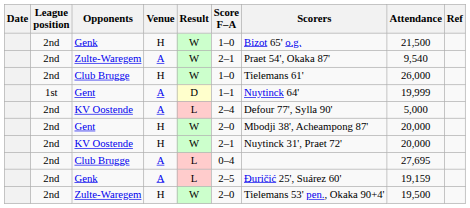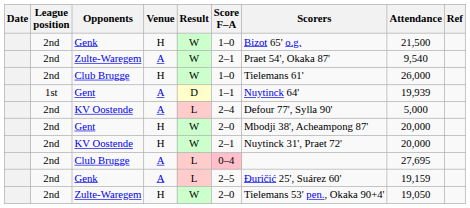 <table class="wikitable plainrowheaders sortable" style="text-align:center">
 <tr>
 <th scope="col">Date</th>
 <th scope="col">League<br>position</th>
 <th scope="col">Opponents</th>
 <th scope="col">Venue</th>
 <th scope="col">Result</th>
 <th scope="col">Score<br>F–A</th>
 <th scope="col" class="unsortable">Scorers</th>
 <th scope="col">Attendance</th>
 <th scope="col" class="unsortable">Ref</th>
 </tr>
 <tr>
 <th scope="row"></th>
 <td>2nd</td>
 <td align="left"><a href='#'>Genk</a></td>
 <td>H</td>
 <td style="background-color:#CCFFCC">W</td>
 <td>1–0</td>
 <td align="left"><a href='#'>Bizot</a> 65' <a href='#'>o.g.</a></td>
 <td>21,500</td>
 <td></td>
 </tr>
 <tr>
 <th scope="row"></th>
 <td>2nd</td>
 <td align="left"><a href='#'>Zulte-Waregem</a></td>
 <td><a href='#'>A</a></td>
 <td style="background-color:#CCFFCC">W</td>
 <td>2–1</td>
 <td align="left">Praet 54', Okaka 87'</td>
 <td>9,540</td>
 <td></td>
 </tr>
 <tr>
 <th scope="row"></th>
 <td>2nd</td>
 <td align="left"><a href='#'>Club Brugge</a></td>
 <td>H</td>
 <td style="background-color:#CCFFCC">W</td>
 <td>1–0</td>
 <td align="left">Tielemans 61'</td>
 <td>26,000</td>
 <td></td>
 </tr>
 <tr>
 <th scope="row"></th>
 <td>1st</td>
 <td align="left"><a href='#'>Gent</a></td>
 <td><a href='#'>A</a></td>
 <td style="background-color:#FFFFCC">D</td>
 <td>1–1</td>
 <td align="left"><a href='#'>Nuytinck</a> 64'</td>
-<td>19,999</td>
+<td>19,939</td>
 <td></td>
 </tr>
 <tr>
 <th scope="row"></th>
 <td>2nd</td>
 <td align="left"><a href='#'>KV Oostende</a></td>
 <td><a href='#'>A</a></td>
 <td style="background-color:#FFccCC">L</td>
 <td>2–4</td>
 <td align="left">Defour 77', Sylla 90'</td>
 <td>5,000</td>
 <td></td>
 </tr>
 <tr>
 <th scope="row"></th>
 <td>2nd</td>
 <td align="left"><a href='#'>Gent</a></td>
 <td>H</td>
 <td style="background-color:#ccFFCC">W</td>
 <td>2–0</td>
 <td align="left">Mbodji 38', Acheampong 87'</td>
 <td>20,000</td>
 <td></td>
 </tr>
 <tr>
 <th scope="row"></th>
 <td>2nd</td>
 <td align="left"><a href='#'>KV Oostende</a></td>
 <td>H</td>
 <td style="background-color:#ccFFCC">W</td>
 <td>2–1</td>
 <td align="left">Nuytinck 31', Praet 72'</td>
 <td>20,000</td>
 <td></td>
 </tr>
 <tr>
 <th scope="row"></th>
 <td>2nd</td>
 <td align="left"><a href='#'>Club Brugge</a></td>
 <td><a href='#'>A</a></td>
 <td style="background-color:#ffccCC">L</td>
-<td>0–4</td>
+<td style="background: pink;">0–4</td>
 <td align="left"></td>
 <td>27,695</td>
 <td></td>
 </tr>
 <tr>
 <th scope="row"></th>
 <td>2nd</td>
 <td align="left"><a href='#'>Genk</a></td>
 <td><a href='#'>A</a></td>
 <td style="background-color:#ffccCC">L</td>
 <td>2–5</td>
 <td align="left"><a href='#'>Đuričić</a> 25', Suárez 60'</td>
 <td>19,159</td>
 <td></td>
 </tr>
 <tr>
 <th scope="row"></th>
 <td>2nd</td>
 <td align="left"><a href='#'>Zulte-Waregem</a></td>
 <td>H</td>
 <td style="background-color:#CCFFCC">W</td>
 <td>2–0</td>
 <td align="left">Tielemans 53' <a href='#'>pen.</a>, Okaka 90+4'</td>
-<td>19,500</td>
+<td>19,050</td>
 <td></td>
 </tr>
 </table>
